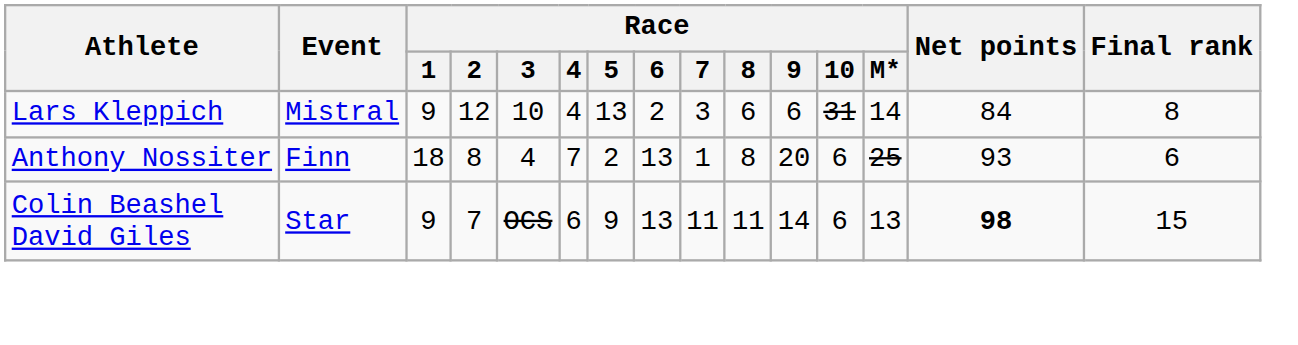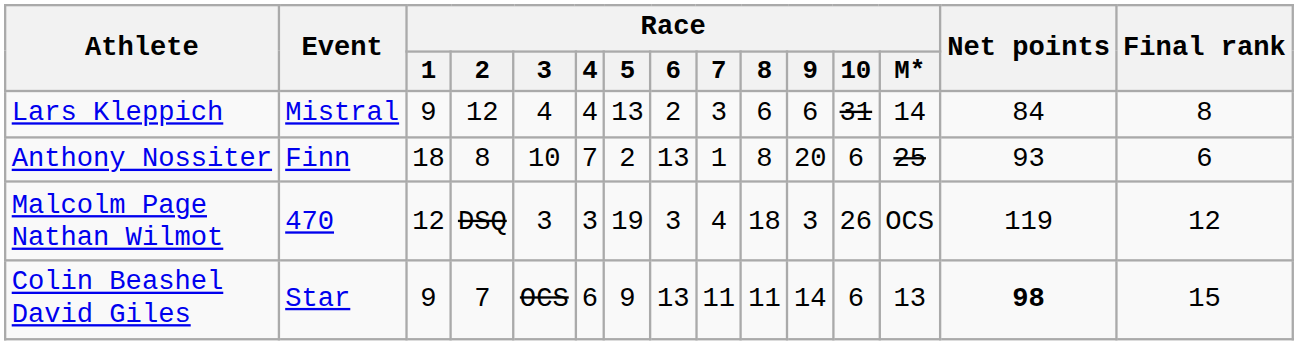 <table class="wikitable" style="font-size:90%">
 <tr>
 <th rowspan=2>Athlete</th>
 <th rowspan=2>Event</th>
 <th colspan=11>Race</th>
 <th rowspan=2>Net points</th>
 <th rowspan=2>Final rank</th>
 </tr>
 <tr style="font-size:95%">
 <th>1</th>
 <th>2</th>
 <th>3</th>
 <th>4</th>
 <th>5</th>
 <th>6</th>
 <th>7</th>
 <th>8</th>
 <th>9</th>
 <th>10</th>
 <th>M*</th>
 </tr>
 <tr align=center>
 <td align=left><a href='#'>Lars Kleppich</a></td>
 <td align=left><a href='#'>Mistral</a></td>
 <td>9</td>
 <td>12</td>
-<td>10</td>
+<td>4</td>
 <td>4</td>
 <td>13</td>
 <td>2</td>
 <td>3</td>
 <td>6</td>
 <td>6</td>
 <td><s>31</s></td>
 <td>14</td>
 <td>84</td>
 <td>8</td>
 </tr>
 <tr align=center>
 <td align=left><a href='#'>Anthony Nossiter</a></td>
 <td align=left><a href='#'>Finn</a></td>
 <td>18</td>
 <td>8</td>
-<td>4</td>
+<td>10</td>
 <td>7</td>
 <td>2</td>
 <td>13</td>
 <td>1</td>
 <td>8</td>
 <td>20</td>
 <td>6</td>
 <td><s>25</s></td>
 <td>93</td>
 <td>6</td>
+</tr>
+<tr align=center>
+<td align=left><a href='#'>Malcolm Page</a><br><a href='#'>Nathan Wilmot</a></td>
+<td align=left><a href='#'>470</a></td>
+<td>12</td>
+<td><s>DSQ</s></td>
+<td>3</td>
+<td>3</td>
+<td>19</td>
+<td>3</td>
+<td>4</td>
+<td>18</td>
+<td>3</td>
+<td>26</td>
+<td>OCS</td>
+<td>119</td>
+<td>12</td>
 </tr>
 <tr align=center>
 <td align=left><a href='#'>Colin Beashel</a><br><a href='#'>David Giles</a></td>
 <td align=left><a href='#'>Star</a></td>
 <td>9</td>
 <td>7</td>
 <td><s>OCS</s></td>
 <td>6</td>
 <td>9</td>
 <td>13</td>
 <td>11</td>
 <td>11</td>
 <td>14</td>
 <td>6</td>
 <td>13</td>
 <td><strong>98</strong></td>
 <td>15</td>
 </tr>
 </table>
